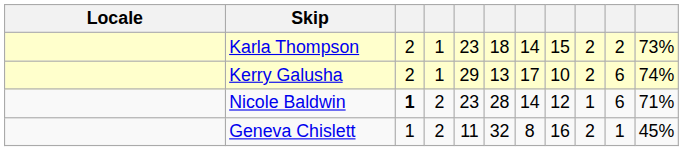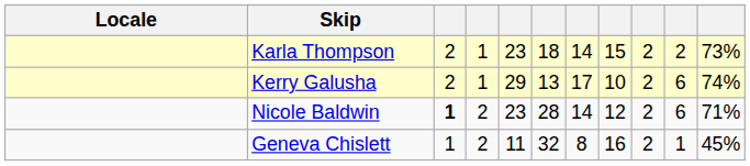 <table class="wikitable" style="text-align: center;">
 <tr>
 <th width=200>Locale</th>
 <th width=150>Skip</th>
 <th width=20></th>
 <th width=20></th>
 <th width=20></th>
 <th width=20></th>
 <th width=20></th>
 <th width=20></th>
 <th width=20></th>
 <th width=20></th>
 <th width=20></th>
 </tr>
 <tr style="background:#ffc;">
 <td style="text-align: left;"></td>
 <td style="text-align: left;"><a href='#'>Karla Thompson</a></td>
 <td>2</td>
 <td>1</td>
 <td>23</td>
 <td>18</td>
 <td>14</td>
 <td>15</td>
 <td>2</td>
 <td>2</td>
 <td>73%</td>
 </tr>
 <tr style="background:#ffc;">
 <td style="text-align: left;"></td>
 <td style="text-align: left;"><a href='#'>Kerry Galusha</a></td>
 <td>2</td>
 <td>1</td>
 <td>29</td>
 <td>13</td>
 <td>17</td>
 <td>10</td>
 <td>2</td>
 <td>6</td>
 <td>74%</td>
 </tr>
 <tr>
 <td style="text-align: left;"></td>
 <td style="text-align: left;"><a href='#'>Nicole Baldwin</a></td>
 <td><strong>1</strong></td>
 <td>2</td>
 <td>23</td>
 <td>28</td>
 <td>14</td>
 <td>12</td>
-<td>1</td>
+<td>2</td>
 <td>6</td>
 <td>71%</td>
 </tr>
 <tr>
 <td style="text-align: left;"></td>
 <td style="text-align: left;"><a href='#'>Geneva Chislett</a></td>
 <td>1</td>
 <td>2</td>
 <td>11</td>
 <td>32</td>
 <td>8</td>
 <td>16</td>
 <td>2</td>
 <td>1</td>
 <td>45%</td>
 </tr>
 </table>
